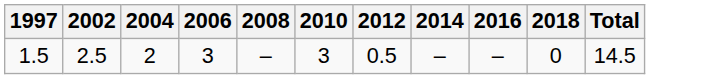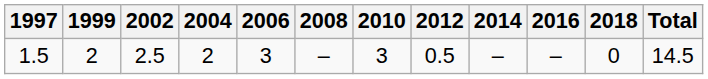 <table class="wikitable" style="text-align:center">
 <tr>
 <th>1997</th>
+<th>1999</th>
 <th>2002</th>
 <th>2004</th>
 <th>2006</th>
 <th>2008</th>
 <th>2010</th>
 <th>2012</th>
 <th>2014</th>
 <th>2016</th>
 <th>2018</th>
 <th>Total</th>
 </tr>
 <tr>
 <td>1.5</td>
+<td>2</td>
 <td>2.5</td>
 <td>2</td>
 <td>3</td>
 <td>–</td>
 <td>3</td>
 <td>0.5</td>
 <td>–</td>
 <td>–</td>
 <td>0</td>
 <td>14.5</td>
 </tr>
 </table>
